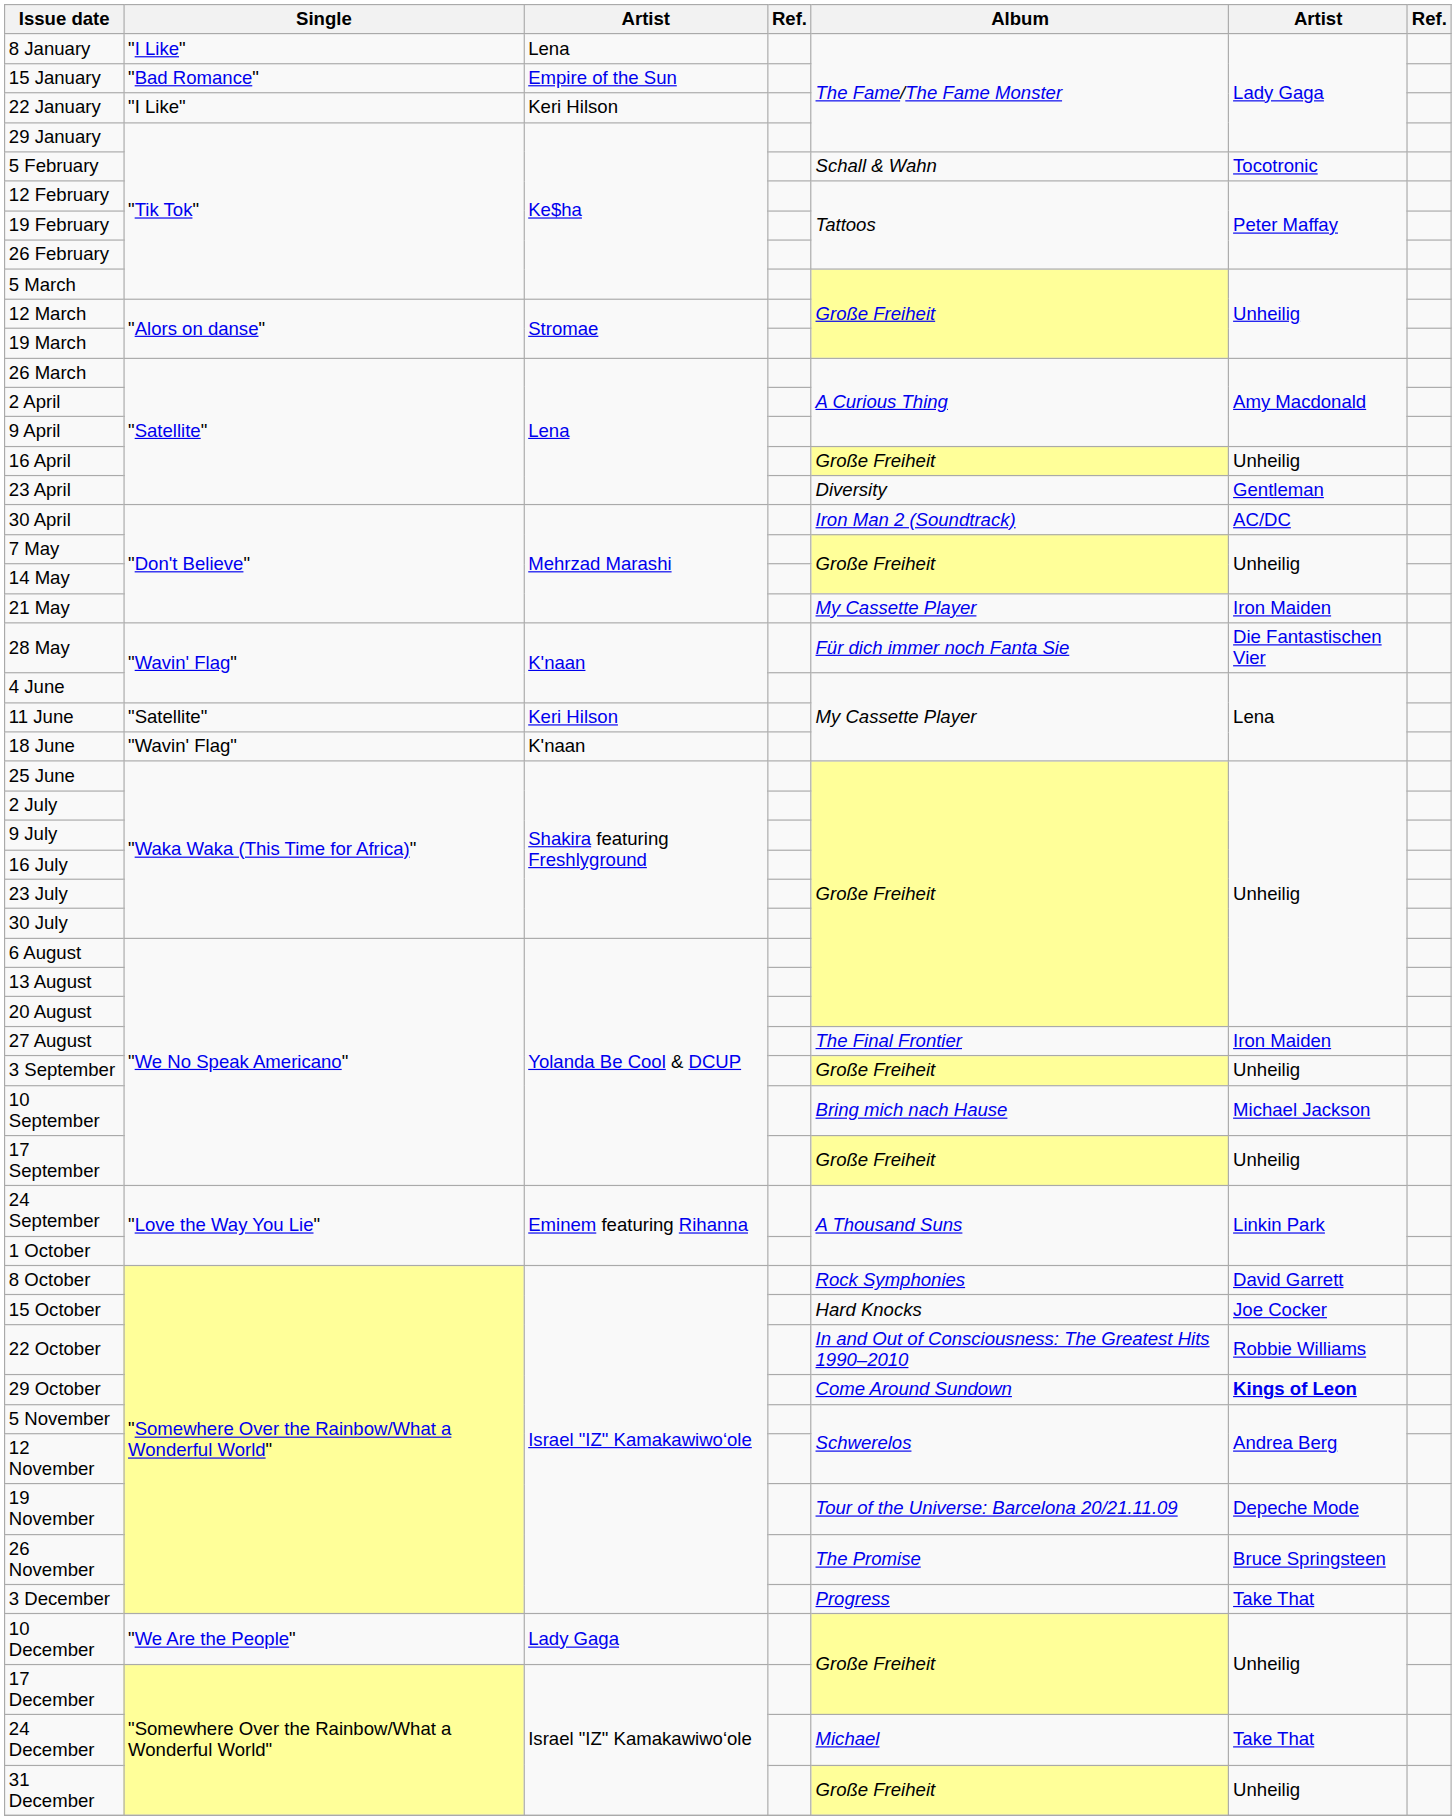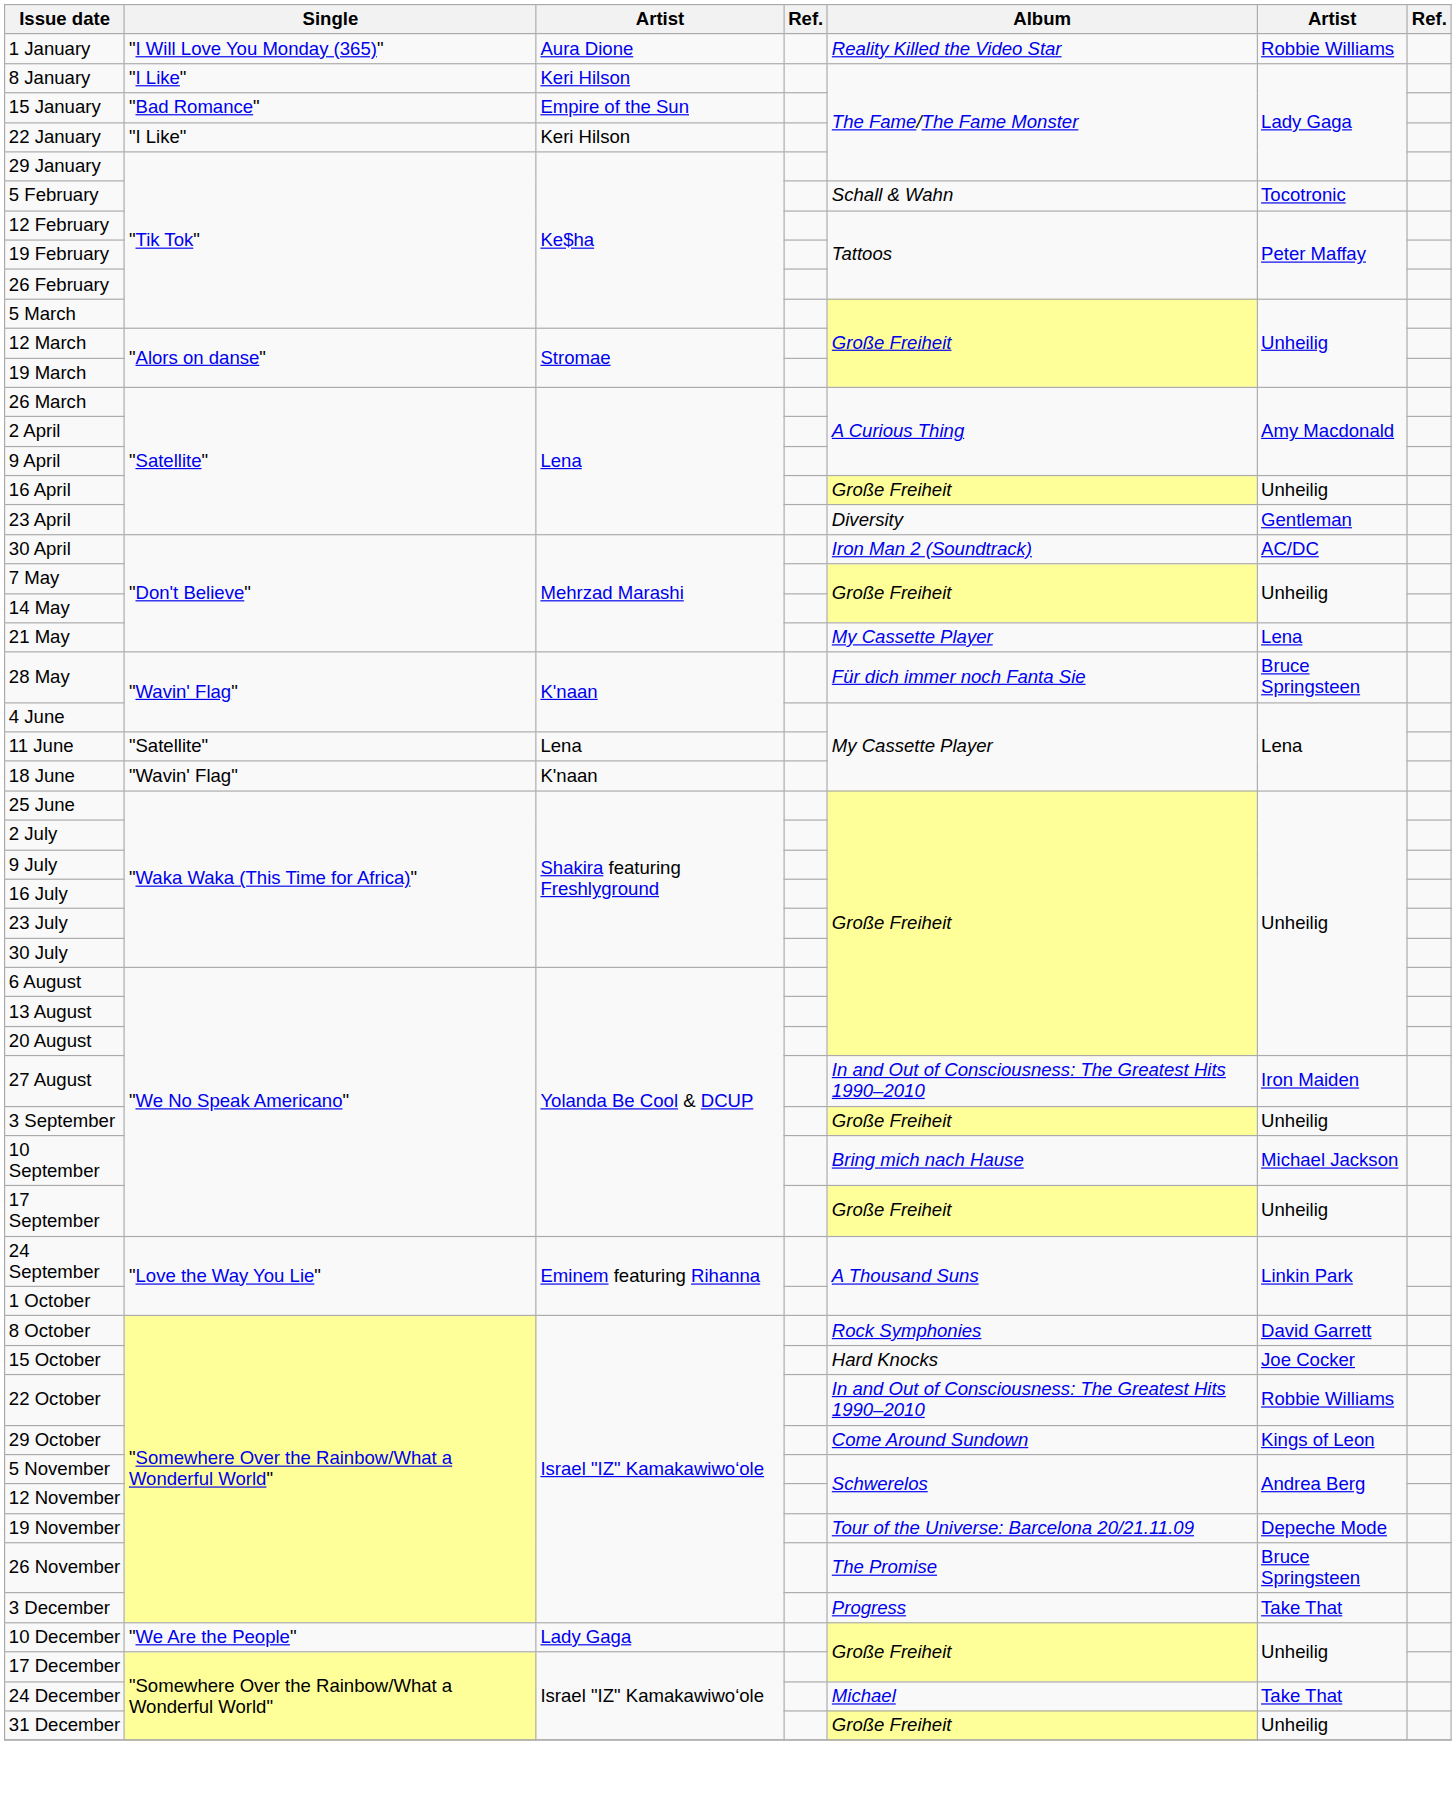 <table class="wikitable">
 <tr>
 <th>Issue date</th>
 <th>Single</th>
 <th>Artist</th>
 <th>Ref.</th>
 <th>Album</th>
 <th>Artist</th>
 <th>Ref.</th>
 </tr>
 <tr>
+<td>1 January</td>
+<td>"<a href='#'>I Will Love You Monday (365)</a>"</td>
+<td><a href='#'>Aura Dione</a></td>
+<td align="center"></td>
+<td><em><a href='#'>Reality Killed the Video Star</a></em></td>
+<td><a href='#'>Robbie Williams</a></td>
+<td align="center"></td>
+</tr>
+<tr>
 <td>8 January</td>
 <td>"<a href='#'>I Like</a>"</td>
-<td>Lena</td>
+<td><a href='#'>Keri Hilson</a></td>
 <td align="center"></td>
 <td rowspan="4"><em><a href='#'>The Fame</a>/<a href='#'>The Fame Monster</a></em></td>
 <td rowspan="4"><a href='#'>Lady Gaga</a></td>
 <td align="center"></td>
 </tr>
 <tr>
 <td>15 January</td>
 <td>"<a href='#'>Bad Romance</a>"</td>
 <td><a href='#'>Empire of the Sun</a></td>
 <td align="center"></td>
 <td align="center"></td>
 </tr>
 <tr>
 <td>22 January</td>
 <td>"I Like"</td>
 <td>Keri Hilson</td>
 <td align="center"></td>
 <td align="center"></td>
 </tr>
 <tr>
 <td>29 January</td>
 <td rowspan="6">"<a href='#'>Tik Tok</a>"</td>
 <td rowspan="6"><a href='#'>Ke$ha</a></td>
 <td align="center"></td>
 <td align="center"></td>
 </tr>
 <tr>
 <td>5 February</td>
 <td align="center"></td>
 <td><em>Schall & Wahn</em></td>
 <td><a href='#'>Tocotronic</a></td>
 <td align="center"></td>
 </tr>
 <tr>
 <td>12 February</td>
 <td align="center"></td>
 <td rowspan="3"><em>Tattoos</em></td>
 <td rowspan="3"><a href='#'>Peter Maffay</a></td>
 <td align="center"></td>
 </tr>
 <tr>
 <td>19 February</td>
 <td align="center"></td>
 <td align="center"></td>
 </tr>
 <tr>
 <td>26 February</td>
 <td align="center"></td>
 <td align="center"></td>
 </tr>
 <tr>
 <td>5 March</td>
 <td align="center"></td>
 <td bgcolor=#FFFF99 rowspan="3"><em><a href='#'>Große Freiheit</a></em> </td>
 <td rowspan="3"><a href='#'>Unheilig</a></td>
 <td align="center"></td>
 </tr>
 <tr>
 <td>12 March</td>
 <td rowspan="2">"<a href='#'>Alors on danse</a>"</td>
 <td rowspan="2"><a href='#'>Stromae</a></td>
 <td align="center"></td>
 <td align="center"></td>
 </tr>
 <tr>
 <td>19 March</td>
 <td align="center"></td>
 <td align="center"></td>
 </tr>
 <tr>
 <td>26 March</td>
 <td rowspan="5">"<a href='#'>Satellite</a>"</td>
 <td rowspan="5"><a href='#'>Lena</a></td>
 <td align="center"></td>
 <td rowspan="3"><em><a href='#'>A Curious Thing</a></em></td>
 <td rowspan="3"><a href='#'>Amy Macdonald</a></td>
 <td align="center"></td>
 </tr>
 <tr>
 <td>2 April</td>
 <td align="center"></td>
 <td align="center"></td>
 </tr>
 <tr>
 <td>9 April</td>
 <td align="center"></td>
 <td align="center"></td>
 </tr>
 <tr>
 <td>16 April</td>
 <td align="center"></td>
 <td bgcolor=#FFFF99><em>Große Freiheit</em></td>
 <td>Unheilig</td>
 <td align="center"></td>
 </tr>
 <tr>
 <td>23 April</td>
 <td align="center"></td>
 <td><em>Diversity</em></td>
 <td><a href='#'>Gentleman</a></td>
 <td align="center"></td>
 </tr>
 <tr>
 <td>30 April</td>
 <td rowspan="4">"<a href='#'>Don't Believe</a>"</td>
 <td rowspan="4"><a href='#'>Mehrzad Marashi</a></td>
 <td align="center"></td>
 <td><em><a href='#'>Iron Man 2 (Soundtrack)</a></em></td>
 <td><a href='#'>AC/DC</a></td>
 <td align="center"></td>
 </tr>
 <tr>
 <td>7 May</td>
 <td align="center"></td>
 <td bgcolor=#FFFF99 rowspan="2"><em>Große Freiheit</em></td>
 <td rowspan="2">Unheilig</td>
 <td align="center"></td>
 </tr>
 <tr>
 <td>14 May</td>
 <td align="center"></td>
 <td align="center"></td>
 </tr>
 <tr>
 <td>21 May</td>
 <td align="center"></td>
 <td><em><a href='#'>My Cassette Player</a></em></td>
-<td><a href='#'>Iron Maiden</a></td>
+<td><a href='#'>Lena</a></td>
 <td align="center"></td>
 </tr>
 <tr>
 <td>28 May</td>
 <td rowspan="2">"<a href='#'>Wavin' Flag</a>"</td>
 <td rowspan="2"><a href='#'>K'naan</a></td>
 <td align="center"></td>
 <td><em><a href='#'>Für dich immer noch Fanta Sie</a></em></td>
-<td><a href='#'>Die Fantastischen Vier</a></td>
+<td><a href='#'>Bruce Springsteen</a></td>
 <td align="center"></td>
 </tr>
 <tr>
 <td>4 June</td>
 <td align="center"></td>
 <td rowspan="3"><em>My Cassette Player</em></td>
 <td rowspan="3">Lena</td>
 <td align="center"></td>
 </tr>
 <tr>
 <td>11 June</td>
 <td>"Satellite"</td>
-<td><a href='#'>Keri Hilson</a></td>
+<td>Lena</td>
 <td align="center"></td>
 <td align="center"></td>
 </tr>
 <tr>
 <td>18 June</td>
 <td>"Wavin' Flag"</td>
 <td>K'naan</td>
 <td align="center"></td>
 <td align="center"></td>
 </tr>
 <tr>
 <td>25 June</td>
 <td rowspan="6">"<a href='#'>Waka Waka (This Time for Africa)</a>"</td>
 <td rowspan="6"><a href='#'>Shakira</a> featuring <a href='#'>Freshlyground</a></td>
 <td align="center"></td>
 <td bgcolor=#FFFF99 rowspan="9"><em>Große Freiheit</em></td>
 <td rowspan="9">Unheilig</td>
 <td align="center"></td>
 </tr>
 <tr>
 <td>2 July</td>
 <td align="center"></td>
 <td align="center"></td>
 </tr>
 <tr>
 <td>9 July</td>
 <td align="center"></td>
 <td align="center"></td>
 </tr>
 <tr>
 <td>16 July</td>
 <td align="center"></td>
 <td align="center"></td>
 </tr>
 <tr>
 <td>23 July</td>
 <td align="center"></td>
 <td align="center"></td>
 </tr>
 <tr>
 <td>30 July</td>
 <td align="center"></td>
 <td align="center"></td>
 </tr>
 <tr>
 <td>6 August</td>
 <td rowspan="7">"<a href='#'>We No Speak Americano</a>"</td>
 <td rowspan="7"><a href='#'>Yolanda Be Cool</a> & <a href='#'>DCUP</a></td>
 <td align="center"></td>
 <td align="center"></td>
 </tr>
 <tr>
 <td>13 August</td>
 <td align="center"></td>
 <td align="center"></td>
 </tr>
 <tr>
 <td>20 August</td>
 <td align="center"></td>
 <td align="center"></td>
 </tr>
 <tr>
 <td>27 August</td>
 <td align="center"></td>
-<td><em><a href='#'>The Final Frontier</a></em></td>
+<td><em><a href='#'>In and Out of Consciousness: The Greatest Hits 1990–2010</a></em></td>
 <td><a href='#'>Iron Maiden</a></td>
 <td align="center"></td>
 </tr>
 <tr>
 <td>3 September</td>
 <td align="center"></td>
 <td bgcolor=#FFFF99 rowspan="1"><em>Große Freiheit</em></td>
 <td rowspan="1">Unheilig</td>
 <td align="center"></td>
 </tr>
 <tr>
 <td>10 September</td>
 <td align="center"></td>
 <td rowspan="1"><em><a href='#'>Bring mich nach Hause</a></em></td>
 <td><a href='#'>Michael Jackson</a></td>
 <td align="center"></td>
 </tr>
 <tr>
 <td>17 September</td>
 <td align="center"></td>
 <td bgcolor=#FFFF99 rowspan="1"><em>Große Freiheit</em></td>
 <td rowspan="1">Unheilig</td>
 <td align="center"></td>
 </tr>
 <tr>
 <td>24 September</td>
 <td rowspan="2">"<a href='#'>Love the Way You Lie</a>"</td>
 <td rowspan="2"><a href='#'>Eminem</a> featuring <a href='#'>Rihanna</a></td>
 <td align="center"></td>
 <td rowspan="2"><em><a href='#'>A Thousand Suns</a></em></td>
 <td rowspan="2"><a href='#'>Linkin Park</a></td>
 <td align="center"></td>
 </tr>
 <tr>
 <td>1 October</td>
 <td align="center"></td>
 <td align="center"></td>
 </tr>
 <tr>
 <td>8 October</td>
 <td bgcolor=#FFFF99 rowspan="9">"<a href='#'>Somewhere Over the Rainbow/What a Wonderful World</a>" </td>
 <td rowspan="9"><a href='#'>Israel "IZ" Kamakawiwoʻole</a></td>
 <td align="center"></td>
 <td><em><a href='#'>Rock Symphonies</a></em></td>
 <td><a href='#'>David Garrett</a></td>
 <td align="center"></td>
 </tr>
 <tr>
 <td>15 October</td>
 <td align="center"></td>
 <td><em>Hard Knocks</em></td>
 <td><a href='#'>Joe Cocker</a></td>
 <td align="center"></td>
 </tr>
 <tr>
 <td>22 October</td>
 <td align="center"></td>
 <td><em><a href='#'>In and Out of Consciousness: The Greatest Hits 1990–2010</a></em></td>
 <td><a href='#'>Robbie Williams</a></td>
 <td align="center"></td>
 </tr>
 <tr>
 <td>29 October</td>
 <td align="center"></td>
 <td><em><a href='#'>Come Around Sundown</a></em></td>
-<td><strong><a href='#'>Kings of Leon</a></strong></td>
+<td><a href='#'>Kings of Leon</a></td>
 <td align="center"></td>
 </tr>
 <tr>
 <td>5 November</td>
 <td align="center"></td>
 <td rowspan="2"><em><a href='#'>Schwerelos</a></em></td>
 <td rowspan="2"><a href='#'>Andrea Berg</a></td>
 <td align="center"></td>
 </tr>
 <tr>
 <td>12 November</td>
 <td align="center"></td>
 <td align="center"></td>
 </tr>
 <tr>
 <td>19 November</td>
 <td align="center"></td>
 <td><em><a href='#'>Tour of the Universe: Barcelona 20/21.11.09</a></em></td>
 <td><a href='#'>Depeche Mode</a></td>
 <td align="center"></td>
 </tr>
 <tr>
 <td>26 November</td>
 <td align="center"></td>
 <td><em><a href='#'>The Promise</a></em></td>
 <td><a href='#'>Bruce Springsteen</a></td>
 <td align="center"></td>
 </tr>
 <tr>
 <td>3 December</td>
 <td align="center"></td>
 <td><em><a href='#'>Progress</a></em></td>
 <td><a href='#'>Take That</a></td>
 <td align="center"></td>
 </tr>
 <tr>
 <td>10 December</td>
 <td>"<a href='#'>We Are the People</a>"</td>
 <td><a href='#'>Lady Gaga</a></td>
 <td align="center"></td>
 <td bgcolor=#FFFF99 rowspan="2"><em>Große Freiheit</em></td>
 <td rowspan="2">Unheilig</td>
 <td align="center"></td>
 </tr>
 <tr>
 <td>17 December</td>
 <td bgcolor=#FFFF99 rowspan="3">"Somewhere Over the Rainbow/What a Wonderful World" </td>
 <td rowspan="3">Israel "IZ" Kamakawiwoʻole</td>
 <td align="center"></td>
 <td align="center"></td>
 </tr>
 <tr>
 <td>24 December</td>
 <td align="center"></td>
 <td><em><a href='#'>Michael</a></em></td>
 <td><a href='#'>Take That</a></td>
 <td align="center"></td>
 </tr>
 <tr>
 <td>31 December</td>
 <td align="center"></td>
 <td bgcolor=#FFFF99><em>Große Freiheit</em></td>
 <td>Unheilig</td>
 <td align="center"></td>
 </tr>
 <tr>
 </tr>
 </table>
